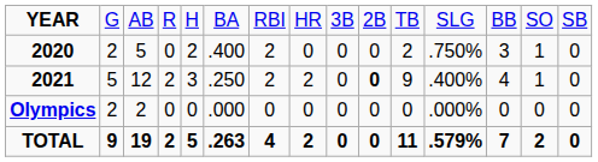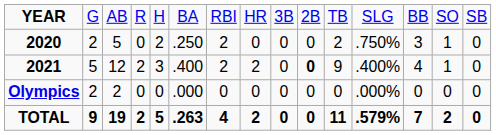 <table class="wikitable">
 <tr align=center>
 <td><strong>YEAR</strong></td>
 <td><a href='#'>G</a></td>
 <td><a href='#'>AB</a></td>
 <td><a href='#'>R</a></td>
 <td><a href='#'>H</a></td>
 <td><a href='#'>BA</a></td>
 <td><a href='#'>RBI</a></td>
 <td><a href='#'>HR</a></td>
 <td><a href='#'>3B</a></td>
 <td><a href='#'>2B</a></td>
 <td><a href='#'>TB</a></td>
 <td><a href='#'>SLG</a></td>
 <td><a href='#'>BB</a></td>
 <td><a href='#'>SO</a></td>
 <td><a href='#'>SB</a></td>
 </tr>
 <tr align=center>
 <td><strong>2020</strong></td>
 <td>2</td>
 <td>5</td>
 <td>0</td>
 <td>2</td>
-<td>.400</td>
+<td>.250</td>
 <td>2</td>
 <td>0</td>
 <td>0</td>
 <td>0</td>
 <td>2</td>
 <td>.750%</td>
 <td>3</td>
 <td>1</td>
 <td>0</td>
 </tr>
 <tr align=center>
 <td><strong>2021</strong></td>
 <td>5</td>
 <td>12</td>
 <td>2</td>
 <td>3</td>
-<td>.250</td>
+<td>.400</td>
 <td>2</td>
 <td>2</td>
 <td>0</td>
 <td><strong>0</strong></td>
 <td>9</td>
 <td>.400%</td>
 <td>4</td>
 <td>1</td>
 <td>0</td>
 </tr>
 <tr align=center>
 <td><strong><a href='#'>Olympics</a></strong></td>
 <td>2</td>
 <td>2</td>
 <td>0</td>
 <td>0</td>
 <td>.000</td>
 <td>0</td>
 <td>0</td>
 <td>0</td>
 <td>0</td>
 <td>0</td>
 <td>.000%</td>
 <td>0</td>
 <td>0</td>
 <td>0</td>
 </tr>
 <tr align=center>
 <td><strong>TOTAL</strong></td>
 <td><strong>9</strong></td>
 <td><strong>19</strong></td>
 <td><strong>2</strong></td>
 <td><strong>5</strong></td>
 <td><strong>.263</strong></td>
 <td><strong>4</strong></td>
 <td><strong>2</strong></td>
 <td><strong>0</strong></td>
 <td><strong>0</strong></td>
 <td><strong>11</strong></td>
 <td><strong>.579%</strong></td>
 <td><strong>7</strong></td>
 <td><strong>2</strong></td>
 <td><strong>0</strong></td>
 </tr>
 </table>
